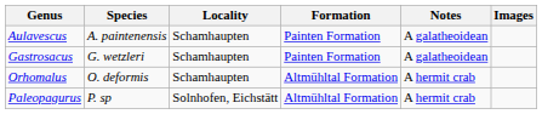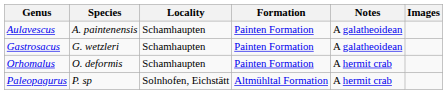 <table class="wikitable">
 <tr>
 <th>Genus</th>
 <th>Species</th>
 <th>Locality</th>
 <th>Formation</th>
 <th>Notes</th>
 <th>Images</th>
 </tr>
 <tr>
 <td><em><a href='#'>Aulavescus</a></em></td>
 <td><em>A. paintenensis</em></td>
 <td>Schamhaupten</td>
 <td><a href='#'>Painten Formation</a></td>
 <td>A <a href='#'>galatheoidean</a></td>
 <td></td>
 </tr>
 <tr>
 <td><em><a href='#'>Gastrosacus</a></em></td>
 <td><em>G. wetzleri</em></td>
 <td>Schamhaupten</td>
 <td><a href='#'>Painten Formation</a></td>
 <td>A <a href='#'>galatheoidean</a></td>
 <td></td>
 </tr>
 <tr>
 <td><em><a href='#'>Orhomalus</a></em></td>
 <td><em>O. deformis</em></td>
 <td>Schamhaupten</td>
-<td><a href='#'>Altmühltal Formation</a></td>
+<td><a href='#'>Painten Formation</a></td>
 <td>A <a href='#'>hermit crab</a></td>
 <td></td>
 </tr>
 <tr>
 <td><em><a href='#'>Paleopagurus</a></em></td>
 <td><em>P. sp</em></td>
 <td>Solnhofen, Eichstätt</td>
 <td><a href='#'>Altmühltal Formation</a></td>
 <td>A <a href='#'>hermit crab</a></td>
 <td></td>
 </tr>
 </table>
